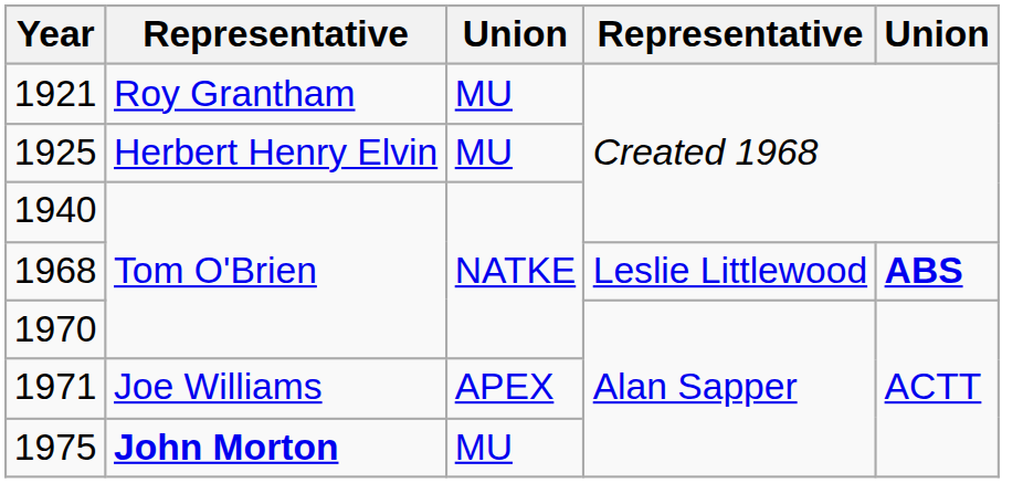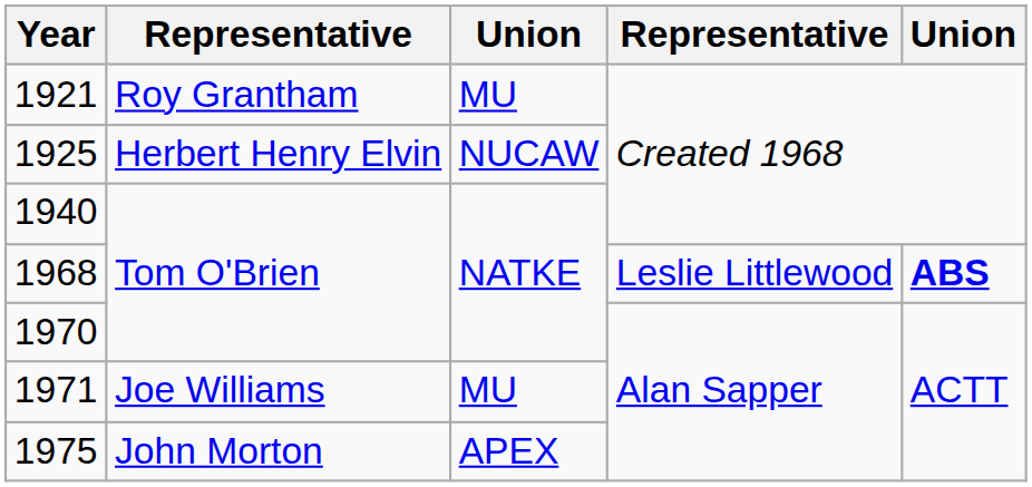 <table class="wikitable">
 <tr>
 <th>Year</th>
 <th>Representative</th>
 <th>Union</th>
 <th>Representative</th>
 <th>Union</th>
 </tr>
 <tr>
 <td>1921</td>
 <td><a href='#'>Roy Grantham</a></td>
 <td><a href='#'>MU</a></td>
 <td rowspan=3 colspan=2><em>Created 1968</em></td>
 </tr>
 <tr>
 <td>1925</td>
 <td><a href='#'>Herbert Henry Elvin</a></td>
-<td><a href='#'>MU</a></td>
+<td><a href='#'>NUCAW</a></td>
 </tr>
 <tr>
 <td>1940</td>
 <td rowspan=3><a href='#'>Tom O'Brien</a></td>
 <td rowspan=3><a href='#'>NATKE</a></td>
 </tr>
 <tr>
 <td>1968</td>
 <td><a href='#'>Leslie Littlewood</a></td>
 <td><strong><a href='#'>ABS</a></strong></td>
 </tr>
 <tr>
 <td>1970</td>
 <td rowspan=3><a href='#'>Alan Sapper</a></td>
 <td rowspan=3><a href='#'>ACTT</a></td>
 </tr>
 <tr>
 <td>1971</td>
 <td><a href='#'>Joe Williams</a></td>
-<td><a href='#'>APEX</a></td>
+<td><a href='#'>MU</a></td>
 </tr>
 <tr>
 <td>1975</td>
-<td><strong><a href='#'>John Morton</a></strong></td>
-<td><a href='#'>MU</a></td>
+<td><a href='#'>John Morton</a></td>
+<td><a href='#'>APEX</a></td>
 </tr>
 </table>
